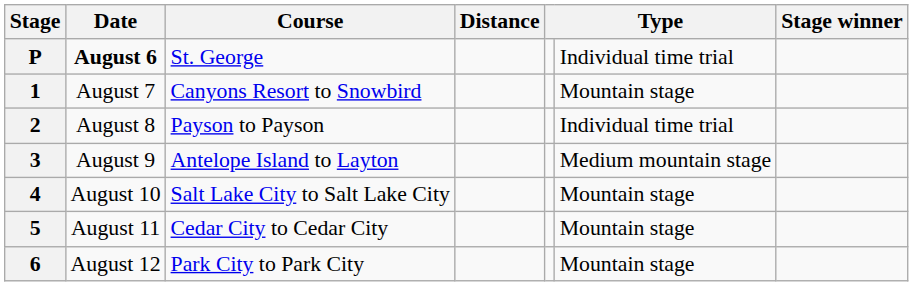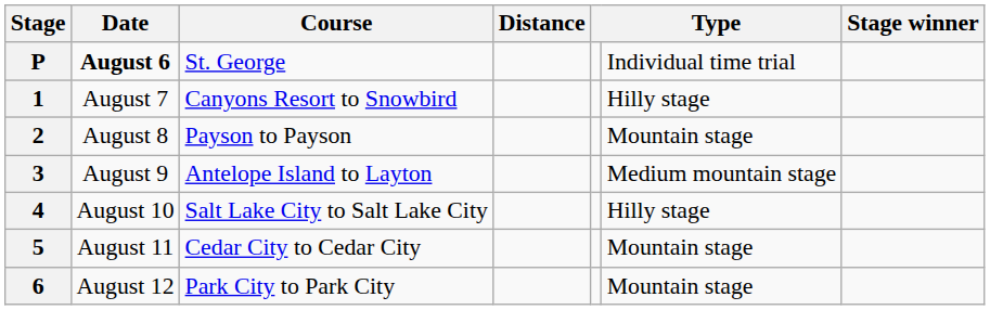 <table class="wikitable">
 <tr>
 <th scope="col">Stage</th>
 <th scope="col">Date</th>
 <th scope="col">Course</th>
 <th scope="col">Distance</th>
 <th scope="col" colspan="2">Type</th>
 <th scope="col">Stage winner</th>
 </tr>
 <tr>
 <th scope="row" style="text-align:center;">P</th>
 <td style="text-align:center;"><strong>August 6</strong></td>
 <td><a href='#'>St. George</a></td>
 <td style="text-align:center;"></td>
 <td></td>
 <td>Individual time trial</td>
 <td></td>
 </tr>
 <tr>
 <th scope="row" style="text-align:center;">1</th>
 <td style="text-align:center;">August 7</td>
 <td><a href='#'>Canyons Resort</a> to <a href='#'>Snowbird</a></td>
 <td style="text-align:center;"></td>
 <td></td>
-<td>Mountain stage</td>
+<td>Hilly stage</td>
 <td></td>
 </tr>
 <tr>
 <th scope="row" style="text-align:center;">2</th>
 <td style="text-align:center;">August 8</td>
 <td><a href='#'>Payson</a> to Payson</td>
 <td style="text-align:center;"></td>
 <td></td>
-<td>Individual time trial</td>
+<td>Mountain stage</td>
 <td></td>
 </tr>
 <tr>
 <th scope="row" style="text-align:center;">3</th>
 <td style="text-align:center;">August 9</td>
 <td><a href='#'>Antelope Island</a> to <a href='#'>Layton</a></td>
 <td style="text-align:center;"></td>
 <td></td>
 <td>Medium mountain stage</td>
 <td></td>
 </tr>
 <tr>
 <th scope="row" style="text-align:center;">4</th>
 <td style="text-align:center;">August 10</td>
 <td><a href='#'>Salt Lake City</a> to Salt Lake City</td>
 <td style="text-align:center;"></td>
 <td></td>
-<td>Mountain stage</td>
+<td>Hilly stage</td>
 <td></td>
 </tr>
 <tr>
 <th scope="row" style="text-align:center;">5</th>
 <td style="text-align:center;">August 11</td>
 <td><a href='#'>Cedar City</a> to Cedar City</td>
 <td style="text-align:center;"></td>
 <td></td>
 <td>Mountain stage</td>
 <td></td>
 </tr>
 <tr>
 <th scope="row" style="text-align:center;">6</th>
 <td style="text-align:center;">August 12</td>
 <td><a href='#'>Park City</a> to Park City</td>
 <td style="text-align:center;"></td>
 <td></td>
 <td>Mountain stage</td>
 <td></td>
 </tr>
 </table>
